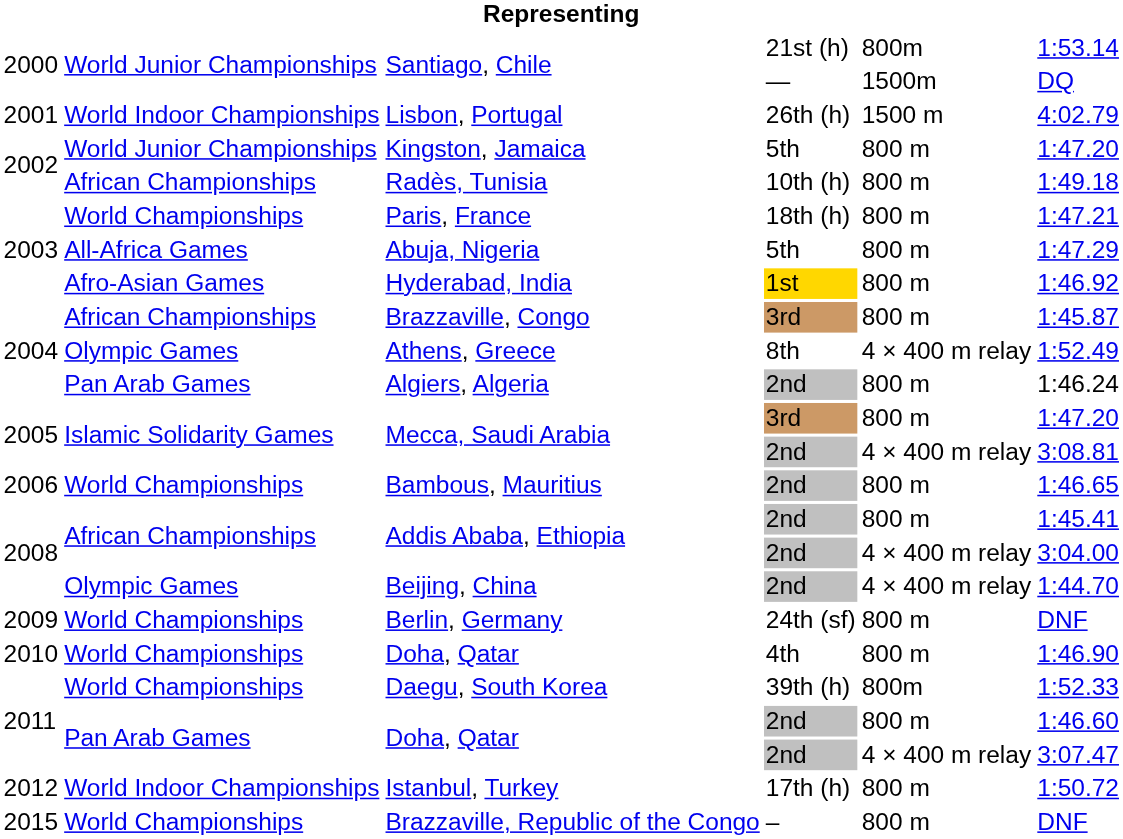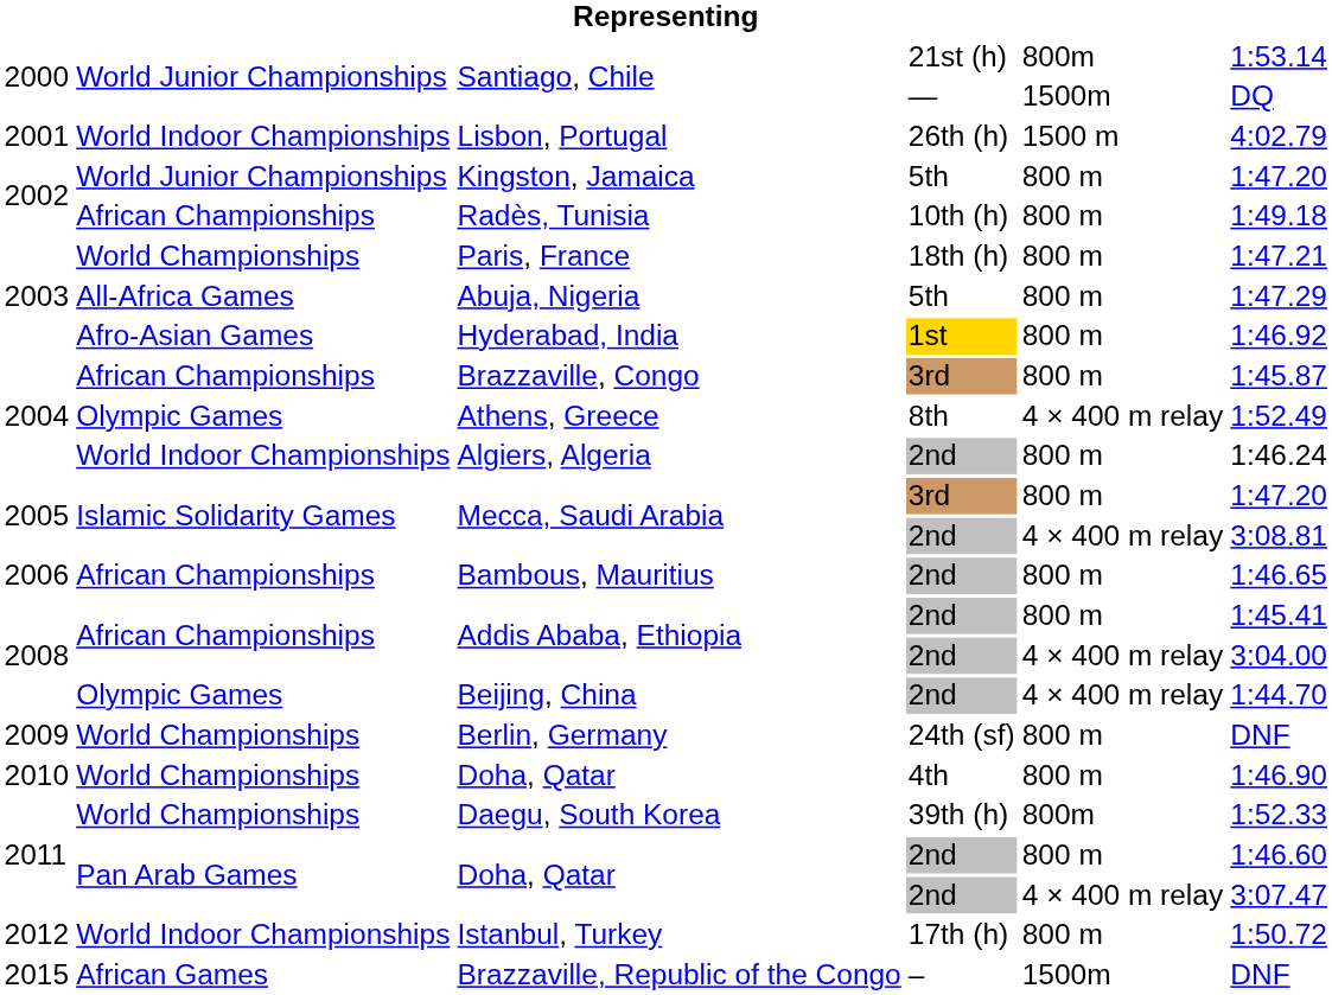 <table>
 <tr>
 <th colspan="6">Representing </th>
 </tr>
 <tr>
 <td rowspan=2>2000</td>
 <td rowspan=2><a href='#'>World Junior Championships</a></td>
 <td rowspan=2><a href='#'>Santiago</a>, <a href='#'>Chile</a></td>
 <td>21st (h)</td>
 <td>800m</td>
 <td><a href='#'>1:53.14</a></td>
 </tr>
 <tr>
 <td>—</td>
 <td>1500m</td>
 <td><a href='#'>DQ</a></td>
 </tr>
 <tr>
 <td>2001</td>
 <td><a href='#'>World Indoor Championships</a></td>
 <td><a href='#'>Lisbon</a>, <a href='#'>Portugal</a></td>
 <td>26th (h)</td>
 <td>1500 m</td>
 <td><a href='#'>4:02.79</a></td>
 </tr>
 <tr>
 <td rowspan=2>2002</td>
 <td><a href='#'>World Junior Championships</a></td>
 <td><a href='#'>Kingston</a>, <a href='#'>Jamaica</a></td>
 <td>5th</td>
 <td>800 m</td>
 <td><a href='#'>1:47.20</a></td>
 </tr>
 <tr>
 <td><a href='#'>African Championships</a></td>
 <td><a href='#'>Radès, Tunisia</a></td>
 <td>10th (h)</td>
 <td>800 m</td>
 <td><a href='#'>1:49.18</a></td>
 </tr>
 <tr>
 <td rowspan=3>2003</td>
 <td><a href='#'>World Championships</a></td>
 <td><a href='#'>Paris</a>, <a href='#'>France</a></td>
 <td>18th (h)</td>
 <td>800 m</td>
 <td><a href='#'>1:47.21</a></td>
 </tr>
 <tr>
 <td><a href='#'>All-Africa Games</a></td>
 <td><a href='#'>Abuja, Nigeria</a></td>
 <td>5th</td>
 <td>800 m</td>
 <td><a href='#'>1:47.29</a></td>
 </tr>
 <tr>
 <td><a href='#'>Afro-Asian Games</a></td>
 <td><a href='#'>Hyderabad, India</a></td>
 <td bgcolor=gold>1st</td>
 <td>800 m</td>
 <td><a href='#'>1:46.92</a></td>
 </tr>
 <tr>
 <td rowspan=3>2004</td>
 <td><a href='#'>African Championships</a></td>
 <td><a href='#'>Brazzaville</a>, <a href='#'>Congo</a></td>
 <td bgcolor="cc9966">3rd</td>
 <td>800 m</td>
 <td><a href='#'>1:45.87</a></td>
 </tr>
 <tr>
 <td><a href='#'>Olympic Games</a></td>
 <td><a href='#'>Athens</a>, <a href='#'>Greece</a></td>
 <td>8th</td>
 <td>4 × 400 m relay</td>
 <td><a href='#'>1:52.49</a></td>
 </tr>
 <tr>
-<td><a href='#'>Pan Arab Games</a></td>
+<td><a href='#'>World Indoor Championships</a></td>
 <td><a href='#'>Algiers</a>, <a href='#'>Algeria</a></td>
 <td bgcolor="silver">2nd</td>
 <td>800 m</td>
 <td>1:46.24</td>
 </tr>
 <tr>
 <td rowspan=2>2005</td>
 <td rowspan=2><a href='#'>Islamic Solidarity Games</a></td>
 <td rowspan=2><a href='#'>Mecca, Saudi Arabia</a></td>
 <td bgcolor=cc9966>3rd</td>
 <td>800 m</td>
 <td><a href='#'>1:47.20</a></td>
 </tr>
 <tr>
 <td bgcolor=silver>2nd</td>
 <td>4 × 400 m relay</td>
 <td><a href='#'>3:08.81</a></td>
 </tr>
 <tr>
 <td>2006</td>
-<td><a href='#'>World Championships</a></td>
+<td><a href='#'>African Championships</a></td>
 <td><a href='#'>Bambous</a>, <a href='#'>Mauritius</a></td>
 <td bgcolor="silver">2nd</td>
 <td>800 m</td>
 <td><a href='#'>1:46.65</a></td>
 </tr>
 <tr>
 <td rowspan=3>2008</td>
 <td rowspan=2><a href='#'>African Championships</a></td>
 <td rowspan=2><a href='#'>Addis Ababa</a>, <a href='#'>Ethiopia</a></td>
 <td bgcolor="silver">2nd</td>
 <td>800 m</td>
 <td><a href='#'>1:45.41</a></td>
 </tr>
 <tr>
 <td bgcolor="silver">2nd</td>
 <td>4 × 400 m relay</td>
 <td><a href='#'>3:04.00</a></td>
 </tr>
 <tr>
 <td><a href='#'>Olympic Games</a></td>
 <td><a href='#'>Beijing</a>, <a href='#'>China</a></td>
 <td bgcolor="silver">2nd</td>
 <td>4 × 400 m relay</td>
 <td><a href='#'>1:44.70</a></td>
 </tr>
 <tr>
 <td>2009</td>
 <td><a href='#'>World Championships</a></td>
 <td><a href='#'>Berlin</a>, <a href='#'>Germany</a></td>
 <td>24th (sf)</td>
 <td>800 m</td>
 <td><a href='#'>DNF</a></td>
 </tr>
 <tr>
 <td>2010</td>
 <td><a href='#'>World Championships</a></td>
 <td><a href='#'>Doha</a>, <a href='#'>Qatar</a></td>
 <td>4th</td>
 <td>800 m</td>
 <td><a href='#'>1:46.90</a></td>
 </tr>
 <tr>
 <td rowspan=3>2011</td>
 <td><a href='#'>World Championships</a></td>
 <td><a href='#'>Daegu</a>, <a href='#'>South Korea</a></td>
 <td>39th (h)</td>
 <td>800m</td>
 <td><a href='#'>1:52.33</a></td>
 </tr>
 <tr>
 <td rowspan=2><a href='#'>Pan Arab Games</a></td>
 <td rowspan=2><a href='#'>Doha</a>, <a href='#'>Qatar</a></td>
 <td bgcolor="silver">2nd</td>
 <td>800 m</td>
 <td><a href='#'>1:46.60</a></td>
 </tr>
 <tr>
 <td bgcolor="silver">2nd</td>
 <td>4 × 400 m relay</td>
 <td><a href='#'>3:07.47</a></td>
 </tr>
 <tr>
 <td>2012</td>
 <td><a href='#'>World Indoor Championships</a></td>
 <td><a href='#'>Istanbul</a>, <a href='#'>Turkey</a></td>
 <td>17th (h)</td>
 <td>800 m</td>
 <td><a href='#'>1:50.72</a></td>
 </tr>
 <tr>
 <td>2015</td>
-<td><a href='#'>World Championships</a></td>
+<td><a href='#'>African Games</a></td>
 <td><a href='#'>Brazzaville, Republic of the Congo</a></td>
 <td>–</td>
-<td>800 m</td>
+<td>1500m</td>
 <td><a href='#'>DNF</a></td>
 </tr>
 </table>
